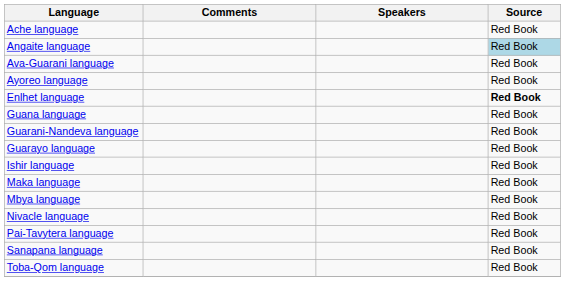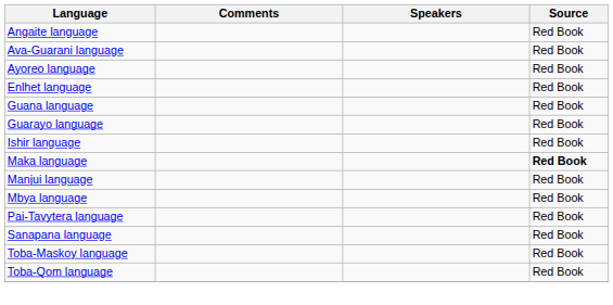 <table class="wikitable">
 <tr>
 <th width=200pt>Language</th>
 <th width=250pt>Comments</th>
 <th width=250pt>Speakers</th>
 <th width=100pt>Source</th>
 </tr>
 <tr>
-<td><a href='#'>Ache language</a></td>
+<td><a href='#'>Angaite language</a></td>
 <td></td>
 <td></td>
 <td>Red Book</td>
-</tr>
-<tr>
-<td><a href='#'>Angaite language</a></td>
-<td></td>
-<td></td>
-<td style="background: lightblue;">Red Book</td>
 </tr>
 <tr>
 <td><a href='#'>Ava-Guarani language</a></td>
 <td></td>
 <td></td>
 <td>Red Book</td>
 </tr>
 <tr>
 <td><a href='#'>Ayoreo language</a></td>
 <td></td>
 <td></td>
 <td>Red Book</td>
 </tr>
 <tr>
 <td><a href='#'>Enlhet language</a></td>
 <td></td>
 <td></td>
-<td><strong>Red Book</strong></td>
+<td>Red Book</td>
 </tr>
 <tr>
 <td><a href='#'>Guana language</a></td>
-<td></td>
-<td></td>
-<td>Red Book</td>
-</tr>
-<tr>
-<td><a href='#'>Guarani-Nandeva language</a></td>
 <td></td>
 <td></td>
 <td>Red Book</td>
 </tr>
 <tr>
 <td><a href='#'>Guarayo language</a></td>
 <td></td>
 <td></td>
 <td>Red Book</td>
 </tr>
 <tr>
 <td><a href='#'>Ishir language</a></td>
 <td></td>
 <td></td>
 <td>Red Book</td>
 </tr>
 <tr>
 <td><a href='#'>Maka language</a></td>
 <td></td>
 <td></td>
-<td>Red Book</td>
+<td><strong>Red Book</strong></td>
 </tr>
 <tr>
-<td><a href='#'>Mbya language</a></td>
+<td><a href='#'>Manjui language</a></td>
 <td></td>
 <td></td>
 <td>Red Book</td>
 </tr>
 <tr>
-<td><a href='#'>Nivacle language</a></td>
+<td><a href='#'>Mbya language</a></td>
 <td></td>
 <td></td>
 <td>Red Book</td>
 </tr>
 <tr>
 <td><a href='#'>Pai-Tavytera language</a></td>
 <td></td>
 <td></td>
 <td>Red Book</td>
 </tr>
 <tr>
 <td><a href='#'>Sanapana language</a></td>
 <td></td>
 <td></td>
 <td>Red Book</td>
 </tr>
 <tr>
+<td><a href='#'>Toba-Maskoy language</a></td>
+<td></td>
+<td></td>
+<td>Red Book</td>
+</tr>
+<tr>
 <td><a href='#'>Toba-Qom language</a></td>
 <td></td>
 <td></td>
 <td>Red Book</td>
 </tr>
 <tr>
 </tr>
 </table>
